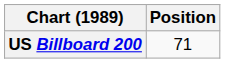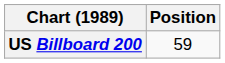 <table class="wikitable plainrowheaders" style="text-align:center">
 <tr>
 <th scope="col">Chart (1989)</th>
 <th scope="col">Position</th>
 </tr>
 <tr>
 <th scope="row">US <em><a href='#'>Billboard 200</a></em></th>
-<td>71</td>
+<td>59</td>
 </tr>
 </table>
